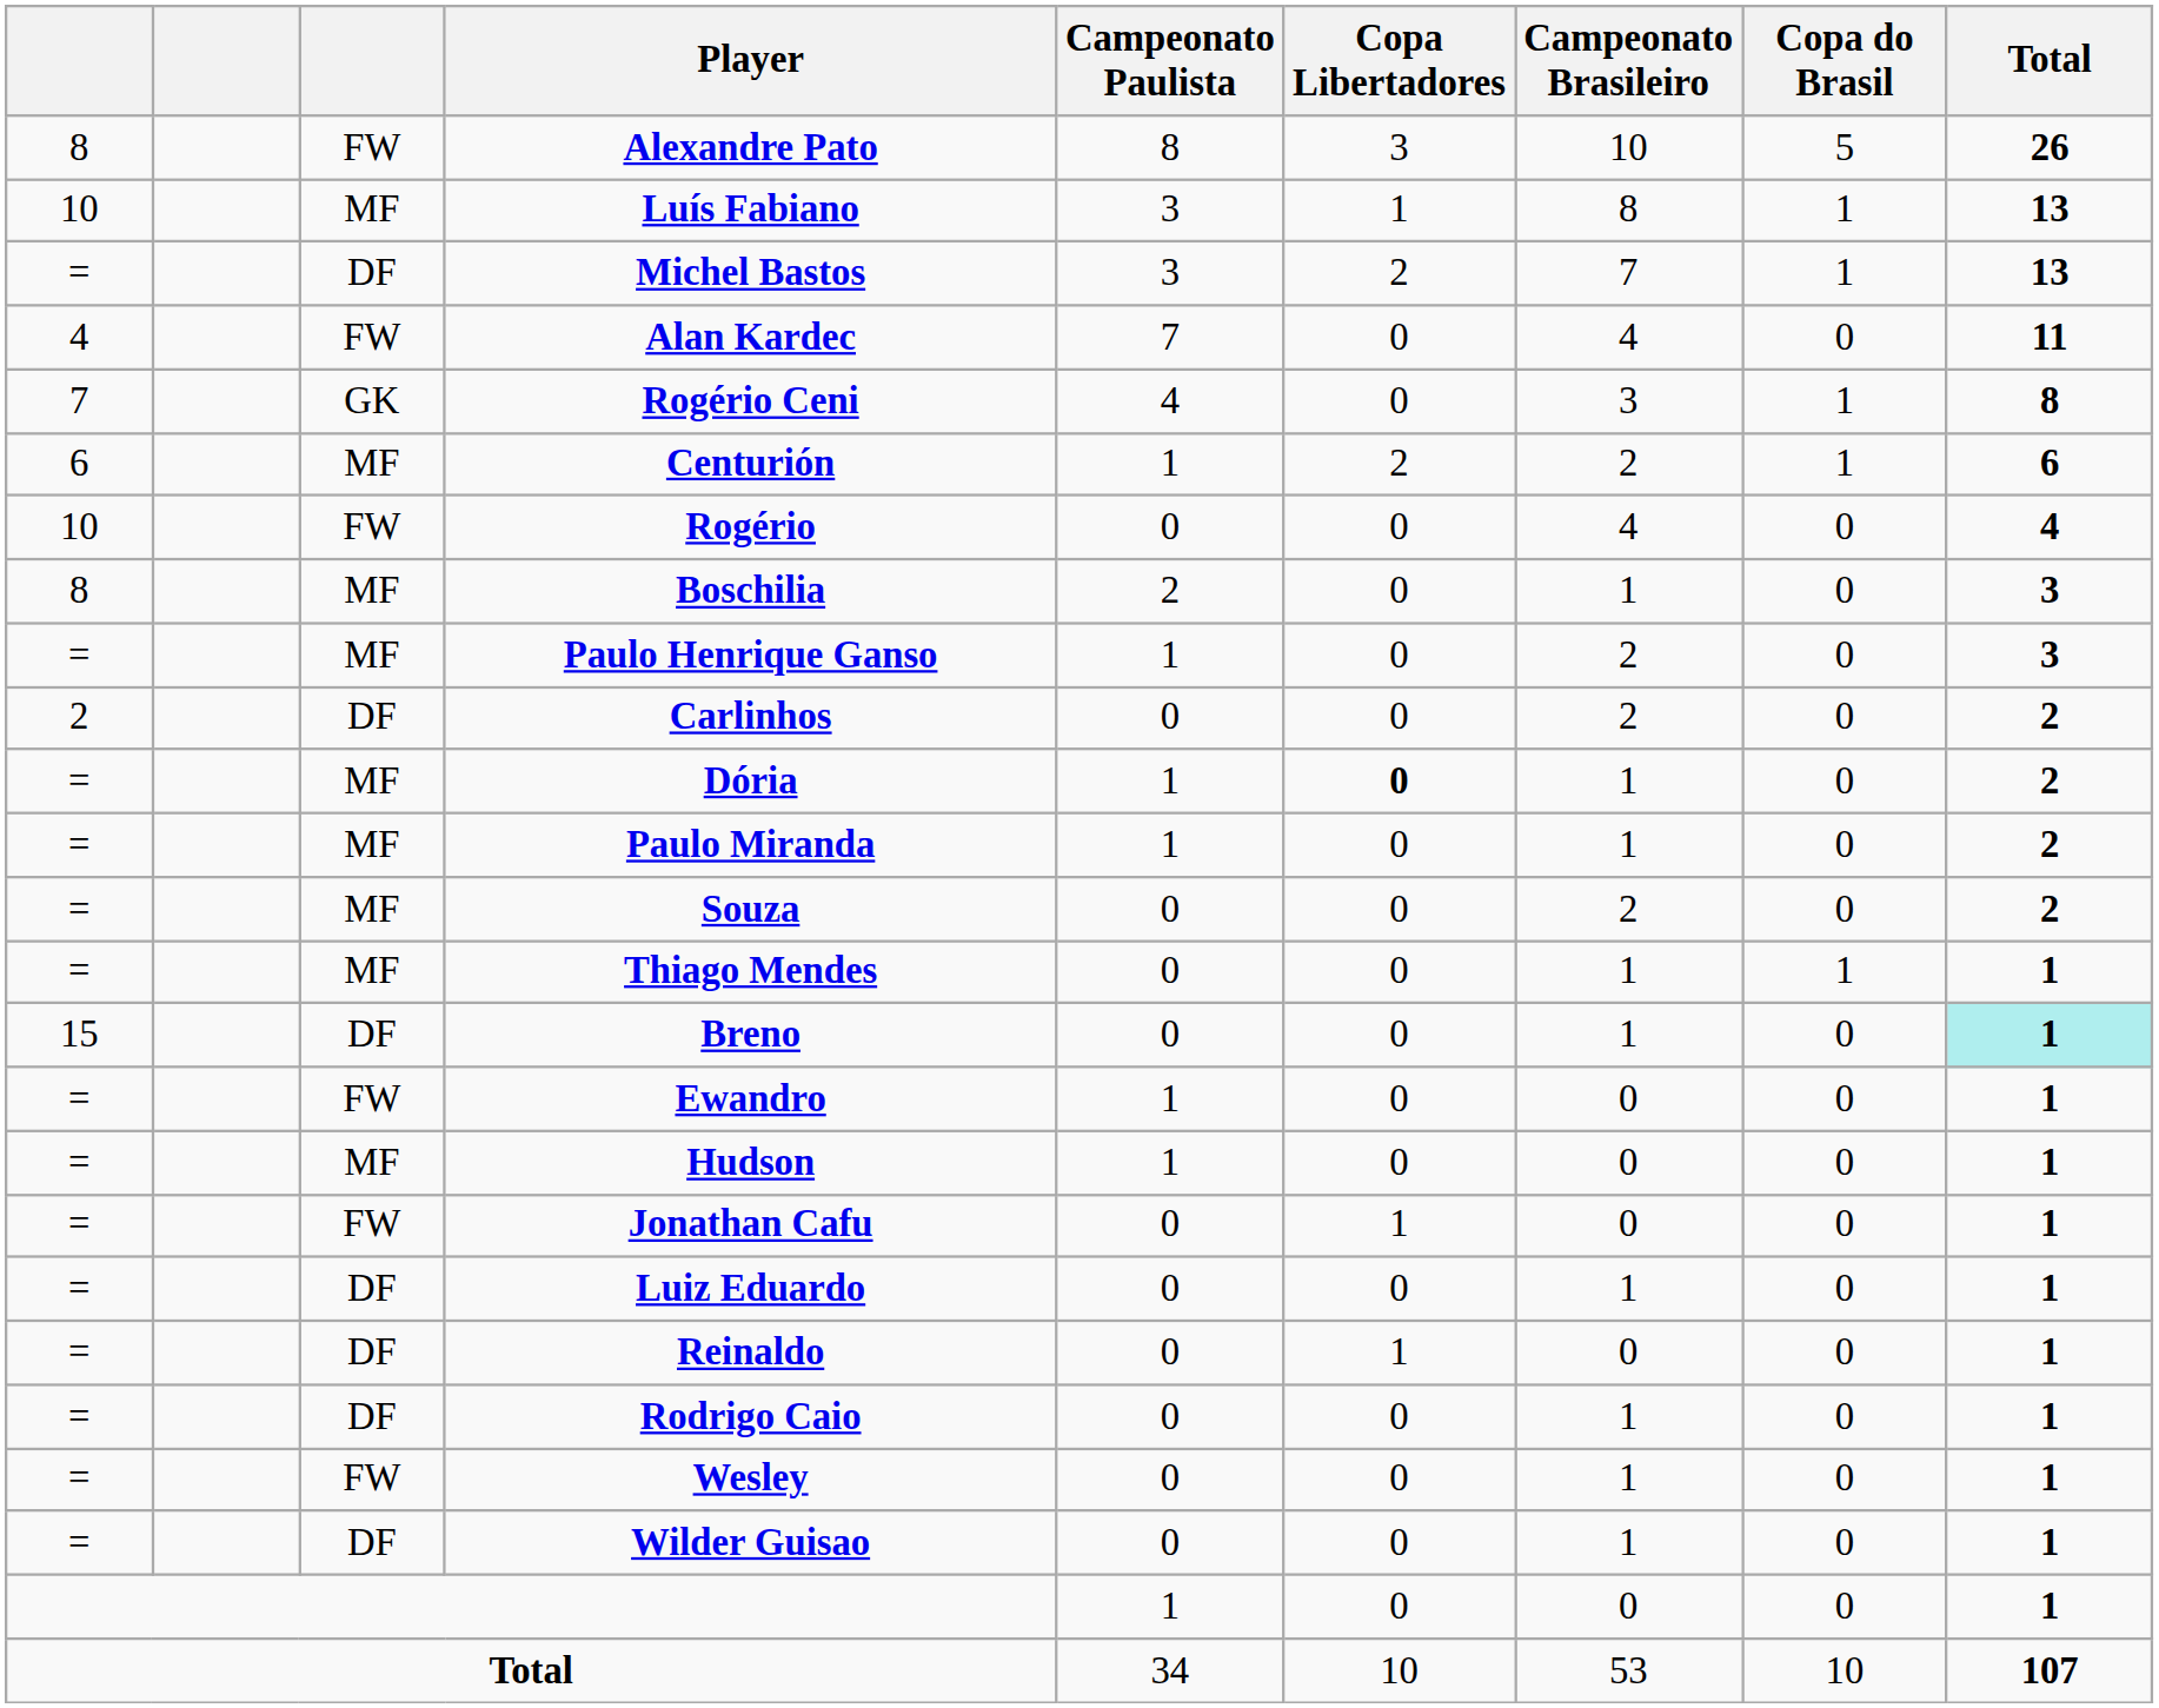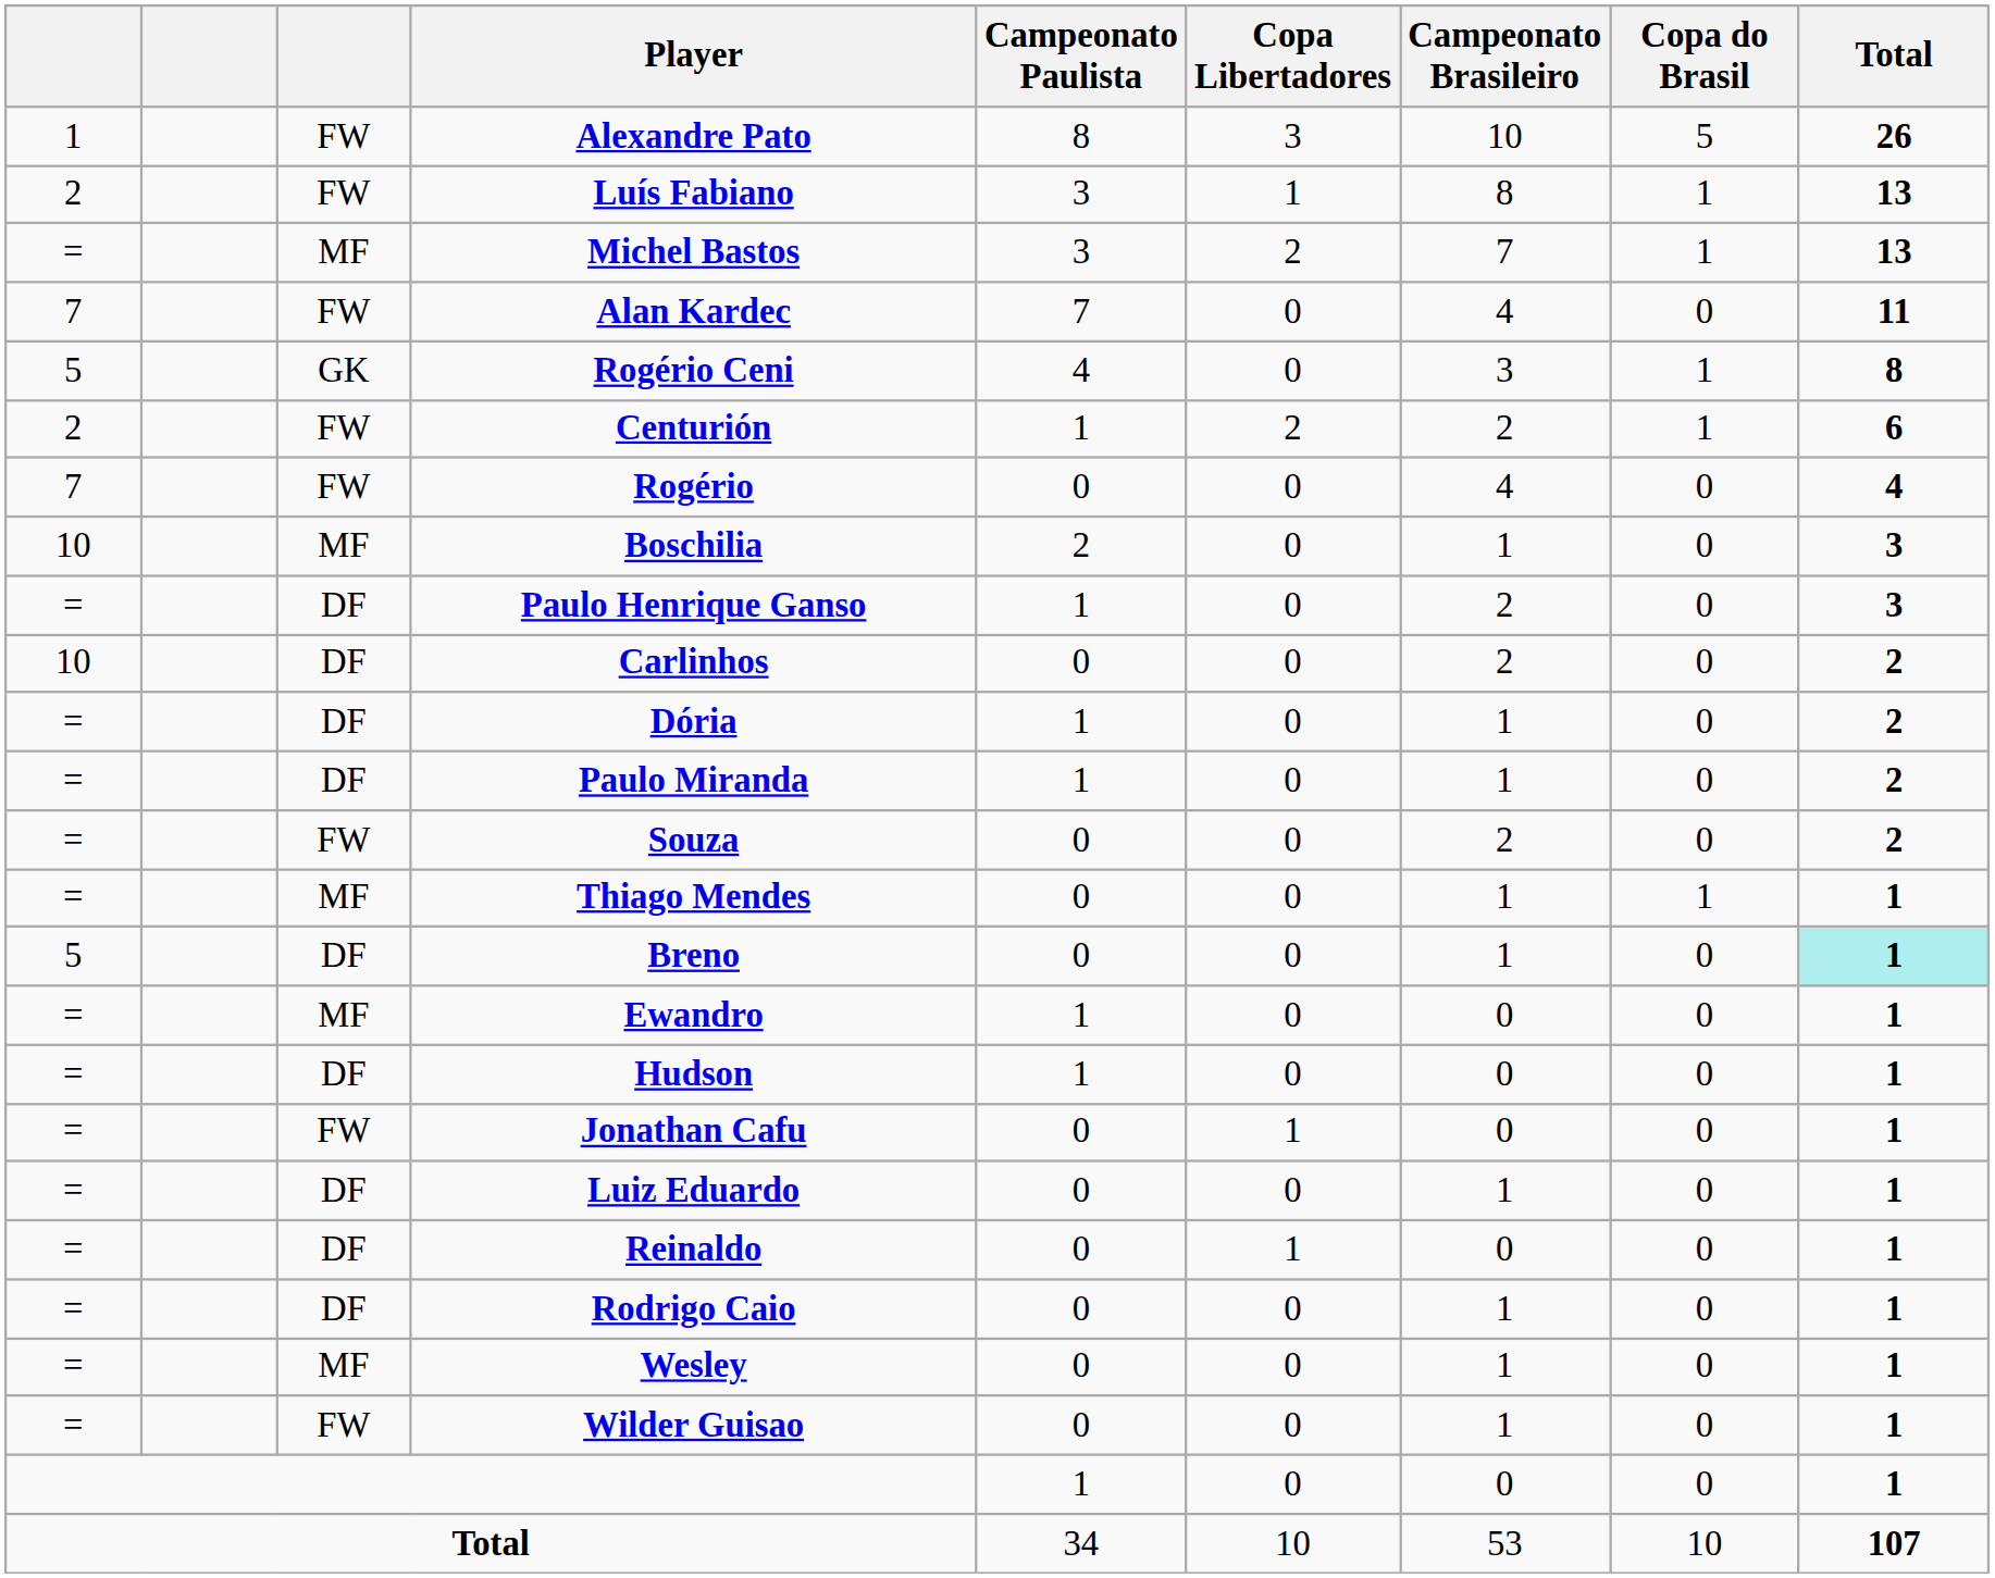 <table class="wikitable" style="font-size: 90%; text-align: center;">
 <tr>
 <th width=48></th>
 <th width=48></th>
 <th width=48></th>
 <th width=222>Player</th>
 <th width=70>Campeonato Paulista</th>
 <th width=70>Copa Libertadores</th>
 <th width=70>Campeonato Brasileiro</th>
 <th width=70>Copa do Brasil</th>
 <th width=70>Total</th>
 </tr>
 <tr>
-<td>8</td>
+<td>1</td>
 <td></td>
 <td>FW</td>
 <td><strong><a href='#'>Alexandre Pato</a></strong></td>
 <td>8</td>
 <td>3</td>
 <td>10</td>
 <td>5</td>
 <td><strong>26</strong></td>
 </tr>
 <tr>
-<td>10</td>
+<td>2</td>
 <td></td>
-<td>MF</td>
+<td>FW</td>
 <td><strong><a href='#'>Luís Fabiano</a></strong></td>
 <td>3</td>
 <td>1</td>
 <td>8</td>
 <td>1</td>
 <td><strong>13</strong></td>
 </tr>
 <tr>
 <td>=</td>
 <td></td>
-<td>DF</td>
+<td>MF</td>
 <td><strong><a href='#'>Michel Bastos</a></strong></td>
 <td>3</td>
 <td>2</td>
 <td>7</td>
 <td>1</td>
 <td><strong>13</strong></td>
 </tr>
 <tr>
-<td>4</td>
+<td>7</td>
 <td></td>
 <td>FW</td>
 <td><strong><a href='#'>Alan Kardec</a></strong></td>
 <td>7</td>
 <td>0</td>
 <td>4</td>
 <td>0</td>
 <td><strong>11</strong></td>
 </tr>
 <tr>
-<td>7</td>
+<td>5</td>
 <td></td>
 <td>GK</td>
 <td><strong><a href='#'>Rogério Ceni</a></strong></td>
 <td>4</td>
 <td>0</td>
 <td>3</td>
 <td>1</td>
 <td><strong>8</strong></td>
 </tr>
 <tr>
-<td>6</td>
+<td>2</td>
 <td></td>
-<td>MF</td>
+<td>FW</td>
 <td><strong><a href='#'>Centurión</a></strong></td>
 <td>1</td>
 <td>2</td>
 <td>2</td>
 <td>1</td>
 <td><strong>6</strong></td>
 </tr>
 <tr>
-<td>10</td>
+<td>7</td>
 <td></td>
 <td>FW</td>
 <td><strong><a href='#'>Rogério</a></strong></td>
 <td>0</td>
 <td>0</td>
 <td>4</td>
 <td>0</td>
 <td><strong>4</strong></td>
 </tr>
 <tr>
-<td>8</td>
+<td>10</td>
 <td></td>
 <td>MF</td>
 <td><strong><a href='#'>Boschilia</a></strong></td>
 <td>2</td>
 <td>0</td>
 <td>1</td>
 <td>0</td>
 <td><strong>3</strong></td>
 </tr>
 <tr>
 <td>=</td>
 <td></td>
-<td>MF</td>
+<td>DF</td>
 <td><strong><a href='#'>Paulo Henrique Ganso</a></strong></td>
 <td>1</td>
 <td>0</td>
 <td>2</td>
 <td>0</td>
 <td><strong>3</strong></td>
 </tr>
 <tr>
-<td>2</td>
+<td>10</td>
 <td></td>
 <td>DF</td>
 <td><strong><a href='#'>Carlinhos</a></strong></td>
 <td>0</td>
 <td>0</td>
 <td>2</td>
 <td>0</td>
 <td><strong>2</strong></td>
 </tr>
 <tr>
 <td>=</td>
 <td></td>
-<td>MF</td>
+<td>DF</td>
 <td><strong><a href='#'>Dória</a></strong></td>
 <td>1</td>
-<td><strong>0</strong></td>
+<td>0</td>
 <td>1</td>
 <td>0</td>
 <td><strong>2</strong></td>
 </tr>
 <tr>
 <td>=</td>
 <td></td>
-<td>MF</td>
+<td>DF</td>
 <td><strong><a href='#'>Paulo Miranda</a></strong></td>
 <td>1</td>
 <td>0</td>
 <td>1</td>
 <td>0</td>
 <td><strong>2</strong></td>
 </tr>
 <tr>
 <td>=</td>
 <td></td>
-<td>MF</td>
+<td>FW</td>
 <td><strong><a href='#'>Souza</a></strong></td>
 <td>0</td>
 <td>0</td>
 <td>2</td>
 <td>0</td>
 <td><strong>2</strong></td>
 </tr>
 <tr>
 <td>=</td>
 <td></td>
 <td>MF</td>
 <td><strong><a href='#'>Thiago Mendes</a></strong></td>
 <td>0</td>
 <td>0</td>
 <td>1</td>
 <td>1</td>
 <td><strong>1</strong></td>
 </tr>
 <tr>
-<td>15</td>
+<td>5</td>
 <td></td>
 <td>DF</td>
 <td><strong><a href='#'>Breno</a></strong></td>
 <td>0</td>
 <td>0</td>
 <td>1</td>
 <td>0</td>
 <td style="background: paleturquoise;"><strong>1</strong></td>
 </tr>
 <tr>
 <td>=</td>
 <td></td>
-<td>FW</td>
+<td>MF</td>
 <td><strong><a href='#'>Ewandro</a></strong></td>
 <td>1</td>
 <td>0</td>
 <td>0</td>
 <td>0</td>
 <td><strong>1</strong></td>
 </tr>
 <tr>
 <td>=</td>
 <td></td>
-<td>MF</td>
+<td>DF</td>
 <td><strong><a href='#'>Hudson</a></strong></td>
 <td>1</td>
 <td>0</td>
 <td>0</td>
 <td>0</td>
 <td><strong>1</strong></td>
 </tr>
 <tr>
 <td>=</td>
 <td></td>
 <td>FW</td>
 <td><strong><a href='#'>Jonathan Cafu</a></strong></td>
 <td>0</td>
 <td>1</td>
 <td>0</td>
 <td>0</td>
 <td><strong>1</strong></td>
 </tr>
 <tr>
 <td>=</td>
 <td></td>
 <td>DF</td>
 <td><strong><a href='#'>Luiz Eduardo</a></strong></td>
 <td>0</td>
 <td>0</td>
 <td>1</td>
 <td>0</td>
 <td><strong>1</strong></td>
 </tr>
 <tr>
 <td>=</td>
 <td></td>
 <td>DF</td>
 <td><strong><a href='#'>Reinaldo</a></strong></td>
 <td>0</td>
 <td>1</td>
 <td>0</td>
 <td>0</td>
 <td><strong>1</strong></td>
 </tr>
 <tr>
 <td>=</td>
 <td></td>
 <td>DF</td>
 <td><strong><a href='#'>Rodrigo Caio</a></strong></td>
 <td>0</td>
 <td>0</td>
 <td>1</td>
 <td>0</td>
 <td><strong>1</strong></td>
 </tr>
 <tr>
 <td>=</td>
 <td></td>
-<td>FW</td>
+<td>MF</td>
 <td><strong><a href='#'>Wesley</a></strong></td>
 <td>0</td>
 <td>0</td>
 <td>1</td>
 <td>0</td>
 <td><strong>1</strong></td>
 </tr>
 <tr>
 <td>=</td>
 <td></td>
-<td>DF</td>
+<td>FW</td>
 <td><strong><a href='#'>Wilder Guisao</a></strong></td>
 <td>0</td>
 <td>0</td>
 <td>1</td>
 <td>0</td>
 <td><strong>1</strong></td>
 </tr>
 <tr>
 <td colspan="4"></td>
 <td>1</td>
 <td>0</td>
 <td>0</td>
 <td>0</td>
 <td><strong>1</strong></td>
 </tr>
 <tr>
 <td colspan="4"><strong>Total</strong></td>
 <td>34</td>
 <td>10</td>
 <td>53</td>
 <td>10</td>
 <td><strong>107</strong></td>
 </tr>
 </table>
